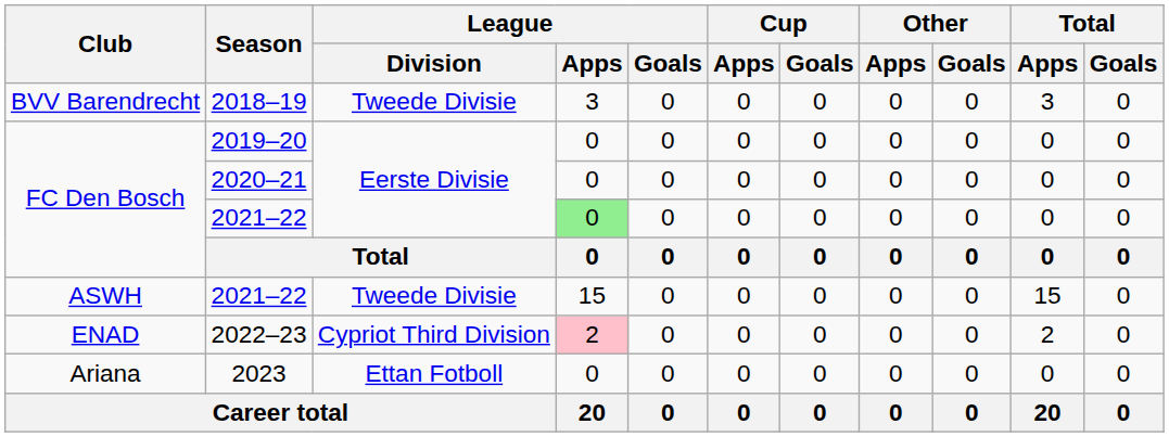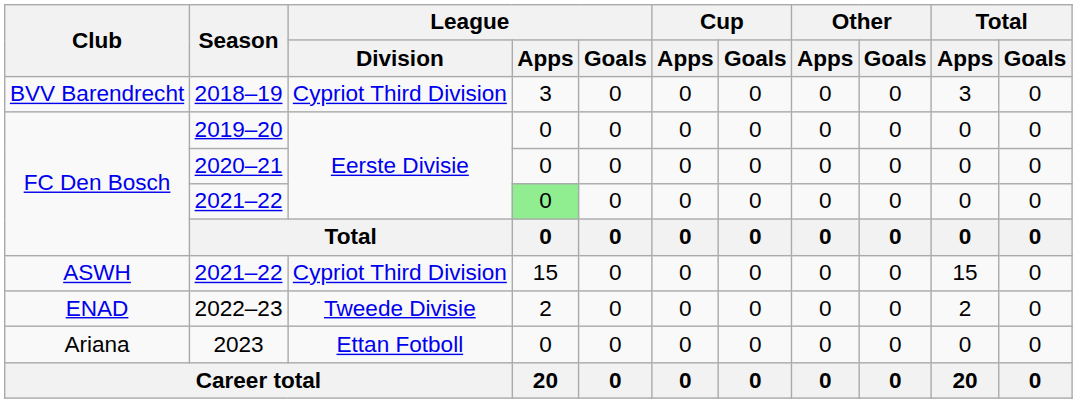 <table class="wikitable" style="text-align: center">
 <tr>
 <th rowspan="2">Club</th>
 <th rowspan="2">Season</th>
 <th colspan="3">League</th>
 <th colspan="2">Cup</th>
 <th colspan="2">Other</th>
 <th colspan="2">Total</th>
 </tr>
 <tr>
 <th>Division</th>
 <th>Apps</th>
 <th>Goals</th>
 <th>Apps</th>
 <th>Goals</th>
 <th>Apps</th>
 <th>Goals</th>
 <th>Apps</th>
 <th>Goals</th>
 </tr>
 <tr>
 <td><a href='#'>BVV Barendrecht</a></td>
 <td><a href='#'>2018–19</a></td>
-<td><a href='#'>Tweede Divisie</a></td>
+<td><a href='#'>Cypriot Third Division</a></td>
 <td>3</td>
 <td>0</td>
 <td>0</td>
 <td>0</td>
 <td>0</td>
 <td>0</td>
 <td>3</td>
 <td>0</td>
 </tr>
 <tr>
 <td rowspan="4"><a href='#'>FC Den Bosch</a></td>
 <td><a href='#'>2019–20</a></td>
 <td rowspan="3"><a href='#'>Eerste Divisie</a></td>
 <td>0</td>
 <td>0</td>
 <td>0</td>
 <td>0</td>
 <td>0</td>
 <td>0</td>
 <td>0</td>
 <td>0</td>
 </tr>
 <tr>
 <td><a href='#'>2020–21</a></td>
 <td>0</td>
 <td>0</td>
 <td>0</td>
 <td>0</td>
 <td>0</td>
 <td>0</td>
 <td>0</td>
 <td>0</td>
 </tr>
 <tr>
 <td><a href='#'>2021–22</a></td>
 <td style="background: lightgreen;">0</td>
 <td>0</td>
 <td>0</td>
 <td>0</td>
 <td>0</td>
 <td>0</td>
 <td>0</td>
 <td>0</td>
 </tr>
 <tr>
 <th colspan="2">Total</th>
 <th>0</th>
 <th>0</th>
 <th>0</th>
 <th>0</th>
 <th>0</th>
 <th>0</th>
 <th>0</th>
 <th>0</th>
 </tr>
 <tr>
 <td><a href='#'>ASWH</a></td>
 <td><a href='#'>2021–22</a></td>
-<td><a href='#'>Tweede Divisie</a></td>
+<td><a href='#'>Cypriot Third Division</a></td>
 <td>15</td>
 <td>0</td>
 <td>0</td>
 <td>0</td>
 <td>0</td>
 <td>0</td>
 <td>15</td>
 <td>0</td>
 </tr>
 <tr>
 <td><a href='#'>ENAD</a></td>
 <td>2022–23</td>
-<td><a href='#'>Cypriot Third Division</a></td>
-<td style="background: pink;">2</td>
+<td><a href='#'>Tweede Divisie</a></td>
+<td>2</td>
 <td>0</td>
 <td>0</td>
 <td>0</td>
 <td>0</td>
 <td>0</td>
 <td>2</td>
 <td>0</td>
 </tr>
 <tr>
 <td>Ariana</td>
 <td>2023</td>
 <td><a href='#'>Ettan Fotboll</a></td>
 <td>0</td>
 <td>0</td>
 <td>0</td>
 <td>0</td>
 <td>0</td>
 <td>0</td>
 <td>0</td>
 <td>0</td>
 </tr>
 <tr>
 <th colspan="3">Career total</th>
 <th>20</th>
 <th>0</th>
 <th>0</th>
 <th>0</th>
 <th>0</th>
 <th>0</th>
 <th>20</th>
 <th>0</th>
 </tr>
 </table>
